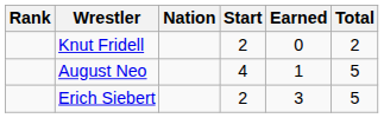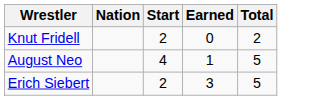 <table class="wikitable sortable" style="text-align:center;">
 <tr>
-<th>Rank</th>
 <th>Wrestler</th>
 <th>Nation</th>
 <th>Start</th>
 <th>Earned</th>
 <th>Total</th>
 </tr>
 <tr>
-<td></td>
 <td align=left><a href='#'>Knut Fridell</a></td>
 <td align=left></td>
 <td>2</td>
 <td>0</td>
 <td>2</td>
 </tr>
 <tr>
-<td></td>
 <td align=left><a href='#'>August Neo</a></td>
 <td align=left></td>
 <td>4</td>
 <td>1</td>
 <td>5</td>
 </tr>
 <tr>
-<td></td>
 <td align=left><a href='#'>Erich Siebert</a></td>
 <td align=left></td>
 <td>2</td>
 <td>3</td>
 <td>5</td>
 </tr>
 </table>
